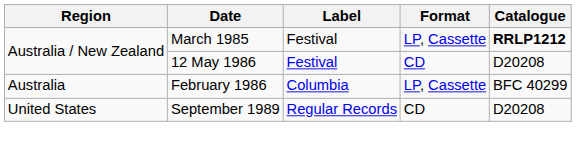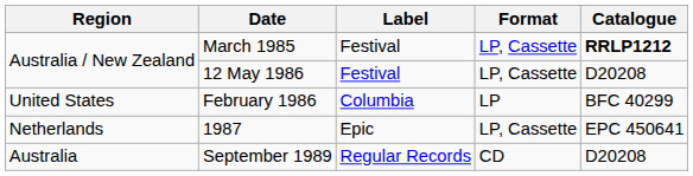 <table class="wikitable">
 <tr>
 <th>Region</th>
 <th>Date</th>
 <th>Label</th>
 <th>Format</th>
 <th>Catalogue</th>
 </tr>
 <tr>
 <td rowspan="2">Australia / New Zealand</td>
 <td>March 1985</td>
 <td>Festival</td>
 <td><a href='#'>LP</a>, <a href='#'>Cassette</a></td>
 <td><strong>RRLP1212</strong></td>
 </tr>
 <tr>
 <td>12 May 1986</td>
 <td><a href='#'>Festival</a></td>
-<td><a href='#'>CD</a></td>
+<td>LP, Cassette</td>
 <td>D20208</td>
 </tr>
 <tr>
-<td>Australia</td>
+<td>United States</td>
 <td>February 1986</td>
 <td><a href='#'>Columbia</a></td>
-<td><a href='#'>LP</a>, <a href='#'>Cassette</a></td>
+<td>LP</td>
 <td>BFC 40299</td>
 </tr>
 <tr>
-<td>United States</td>
+<td>Netherlands</td>
+<td>1987</td>
+<td>Epic</td>
+<td>LP, Cassette</td>
+<td>EPC 450641</td>
+</tr>
+<tr>
+<td>Australia</td>
 <td>September 1989</td>
 <td><a href='#'>Regular Records</a></td>
 <td>CD</td>
 <td>D20208</td>
 </tr>
 </table>
